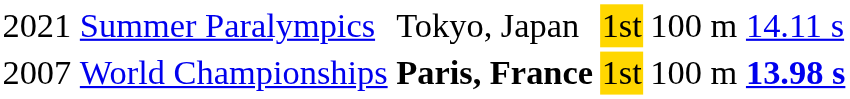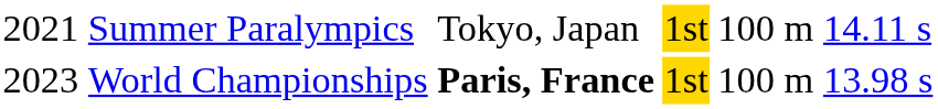 <table>
 <tr>
 <td>2021</td>
 <td><a href='#'>Summer Paralympics</a></td>
 <td>Tokyo, Japan</td>
 <td bgcolor="gold">1st</td>
 <td>100 m</td>
 <td><a href='#'>14.11 s</a></td>
 </tr>
 <tr>
-<td>2007</td>
+<td>2023</td>
 <td><a href='#'>World Championships</a></td>
 <td><strong>Paris, France</strong></td>
 <td bgcolor="gold">1st</td>
 <td>100 m</td>
-<td><strong><a href='#'>13.98 s</a></strong></td>
+<td><a href='#'>13.98 s</a></td>
 </tr>
 </table>
